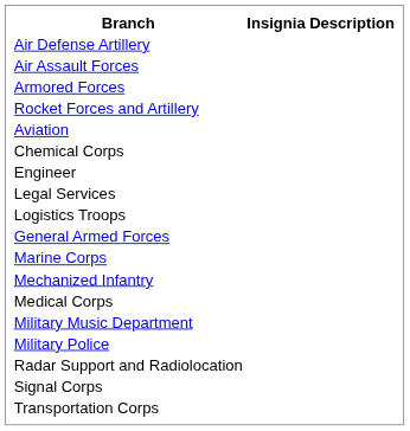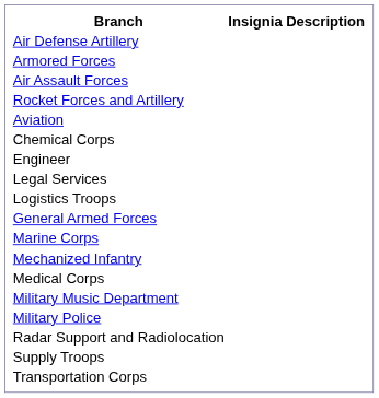 <table style="border:1px solid #8888aa;  padding:5px; font-size:95%; float: left; margin: 0px 12px 12px 0px;">
 <tr>
 <th>Branch</th>
 <th>Insignia</th>
 <th>Description</th>
 </tr>
 <tr>
 <td align="left"><a href='#'>Air Defense Artillery</a></td>
 <td align="center"></td>
 <td></td>
 </tr>
 <tr>
-<td align="left"><a href='#'>Air Assault Forces</a></td>
+<td align="left"><a href='#'>Armored Forces</a></td>
 <td align="center"></td>
 <td></td>
 </tr>
 <tr>
-<td align="left"><a href='#'>Armored Forces</a></td>
+<td align="left"><a href='#'>Air Assault Forces</a></td>
 <td align="center"></td>
 <td></td>
 </tr>
 <tr>
 <td align="left"><a href='#'>Rocket Forces and Artillery</a></td>
 <td align="center"></td>
 <td></td>
 </tr>
 <tr>
 <td align="left"><a href='#'>Aviation</a></td>
 <td align="center"></td>
 <td></td>
 </tr>
 <tr>
 <td align="left">Chemical Corps</td>
 <td align="center"></td>
 <td></td>
 </tr>
 <tr>
 <td align="left">Engineer</td>
 <td align="center"></td>
 <td></td>
 </tr>
 <tr>
 <td align="left">Legal Services</td>
 <td align="center"></td>
 <td></td>
 </tr>
 <tr>
 <td align="left">Logistics Troops</td>
 <td align="center"></td>
 <td></td>
 </tr>
 <tr>
 <td align="left"><a href='#'>General Armed Forces</a></td>
 <td align="center"></td>
 <td></td>
 </tr>
 <tr>
 <td align="left"><a href='#'>Marine Corps</a></td>
 <td align="center"></td>
 <td></td>
 </tr>
 <tr>
 <td align="left"><a href='#'>Mechanized Infantry</a></td>
 <td align="center"></td>
 <td></td>
 </tr>
 <tr>
 <td align="left">Medical Corps</td>
 <td align="center"></td>
 <td></td>
 </tr>
 <tr>
 <td align="left"><a href='#'>Military Music Department</a></td>
 <td align="center"></td>
 <td></td>
 </tr>
 <tr>
 <td align="left"><a href='#'>Military Police</a></td>
 <td align="center"></td>
 <td></td>
 </tr>
 <tr>
 <td align="left">Radar Support and Radiolocation</td>
 <td align="center"></td>
 <td></td>
 </tr>
 <tr>
-<td align="left">Signal Corps</td>
+<td align="left">Supply Troops</td>
 <td align="center"></td>
 <td></td>
 </tr>
 <tr>
 <td align="left">Transportation Corps</td>
 <td align="center"></td>
 <td></td>
 </tr>
 </table>
